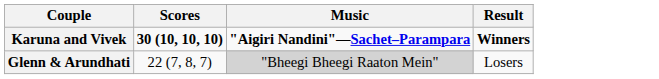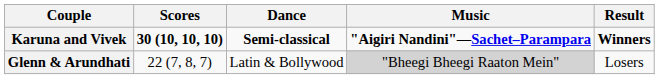 <table class="wikitable plainrowheaders sortable" style="text-align:center;">
 <tr>
 <th class="sortable" scope="col" style="text-align:center">Couple</th>
 <th>Scores</th>
+<th class="unsortable" scope="col">Dance</th>
 <th scope="col" class="unsortable">Music</th>
 <th scope="col" class="unsortable">Result</th>
 </tr>
 <tr>
 <th>Karuna and Vivek</th>
 <td><strong>30 (10, 10, 10)</strong></td>
+<td><strong>Semi-classical</strong></td>
 <td><strong>"Aigiri Nandini"—<a href='#'>Sachet–Parampara</a></strong></td>
 <td><strong>Winners</strong></td>
 </tr>
 <tr>
 <th>Glenn & Arundhati</th>
 <td>22 (7, 8, 7)</td>
+<td>Latin & Bollywood</td>
 <td style="background: lightgrey;">"Bheegi Bheegi Raaton Mein"</td>
 <td>Losers</td>
 </tr>
 </table>
